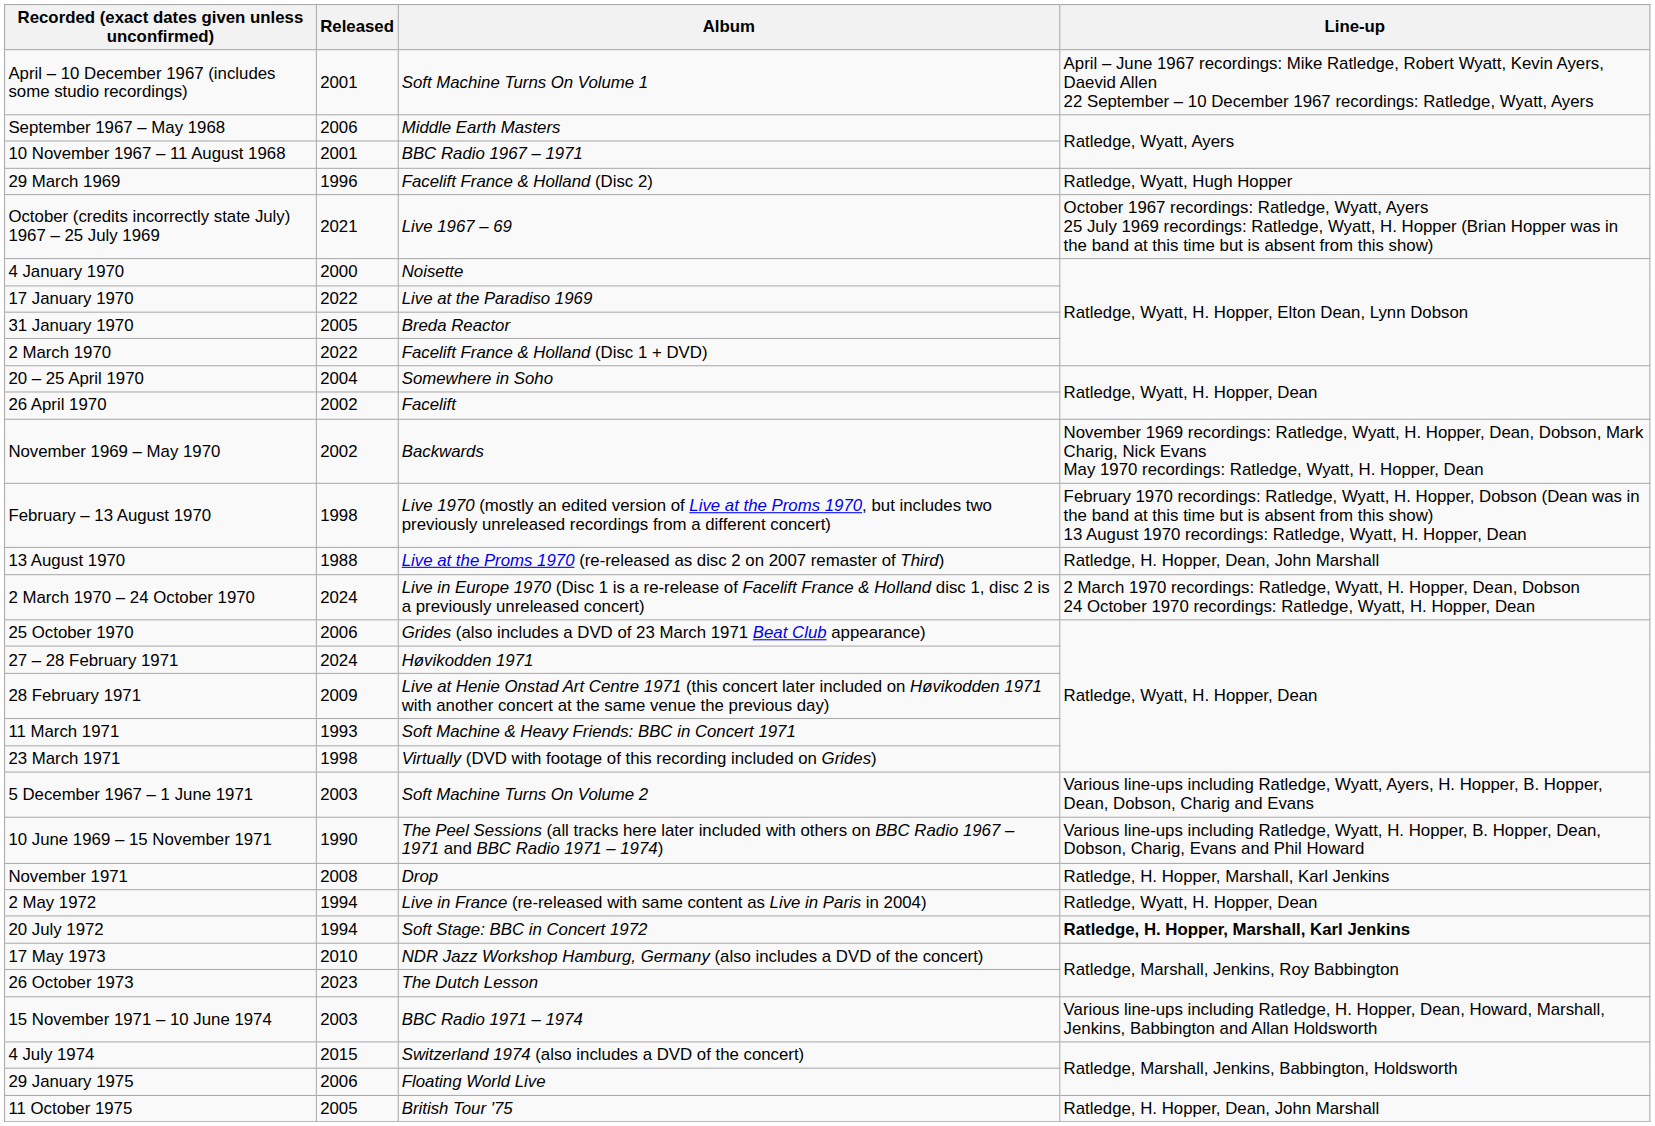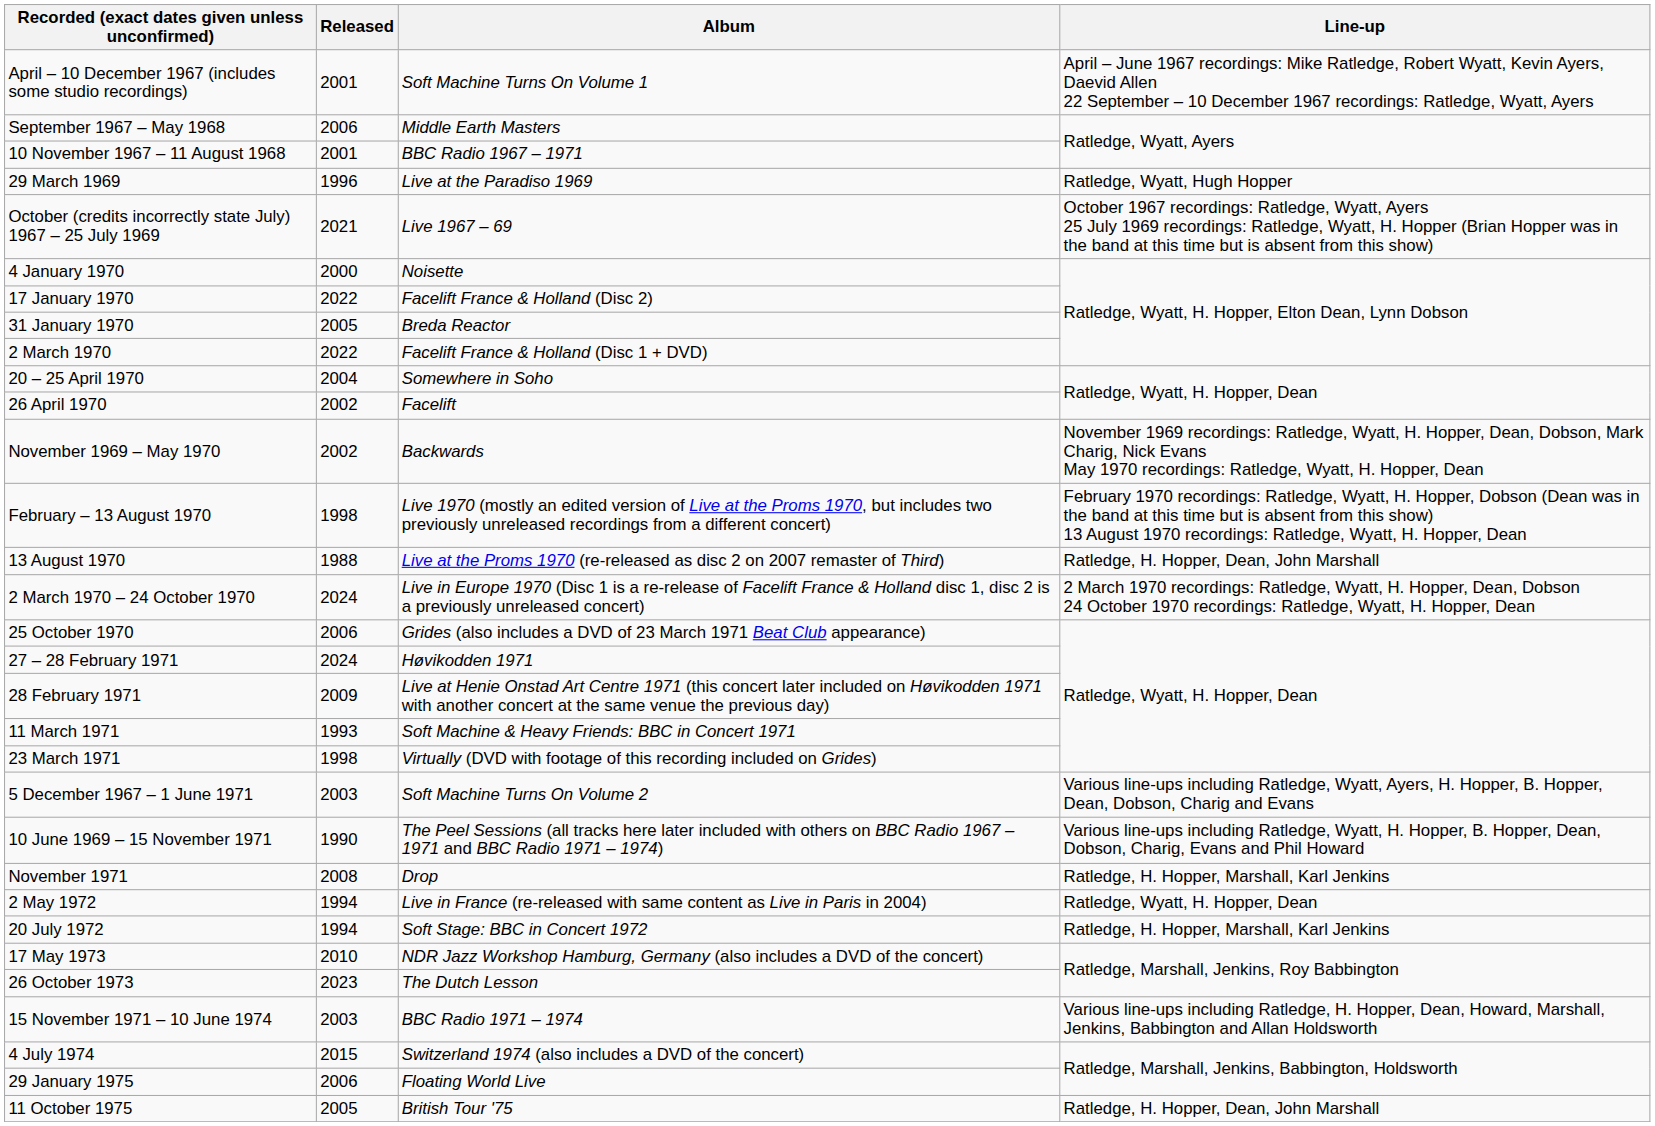 <table class="wikitable sortable">
 <tr>
 <th>Recorded (exact dates given unless unconfirmed)</th>
 <th>Released</th>
 <th>Album</th>
 <th>Line-up</th>
 </tr>
 <tr>
 <td>April – 10 December 1967 (includes some studio recordings)</td>
 <td>2001</td>
 <td><em>Soft Machine Turns On Volume 1</em></td>
 <td>April – June 1967 recordings: Mike Ratledge, Robert Wyatt, Kevin Ayers, Daevid Allen<br>22 September – 10 December 1967 recordings: Ratledge, Wyatt, Ayers</td>
 </tr>
 <tr>
 <td>September 1967 – May 1968</td>
 <td>2006</td>
 <td><em>Middle Earth Masters</em></td>
 <td rowspan="2">Ratledge, Wyatt, Ayers</td>
 </tr>
 <tr>
 <td>10 November 1967 – 11 August 1968</td>
 <td>2001</td>
 <td><em>BBC Radio 1967 – 1971</em></td>
 </tr>
 <tr>
 <td>29 March 1969</td>
 <td>1996</td>
-<td><em>Facelift France & Holland</em> (Disc 2)</td>
+<td><em>Live at the Paradiso 1969</em></td>
 <td>Ratledge, Wyatt, Hugh Hopper</td>
 </tr>
 <tr>
 <td>October (credits incorrectly state July) 1967 – 25 July 1969</td>
 <td>2021</td>
 <td><em>Live 1967 – 69</em></td>
 <td>October 1967 recordings: Ratledge, Wyatt, Ayers<br>25 July 1969 recordings: Ratledge, Wyatt, H. Hopper (Brian Hopper was in the band at this time but is absent from this show)</td>
 </tr>
 <tr>
 <td>4 January 1970</td>
 <td>2000</td>
 <td><em>Noisette</em></td>
 <td rowspan="4">Ratledge, Wyatt, H. Hopper, Elton Dean, Lynn Dobson</td>
 </tr>
 <tr>
 <td>17 January 1970</td>
 <td>2022</td>
-<td><em>Live at the Paradiso 1969</em></td>
+<td><em>Facelift France & Holland</em> (Disc 2)</td>
 </tr>
 <tr>
 <td>31 January 1970</td>
 <td>2005</td>
 <td><em>Breda Reactor</em></td>
 </tr>
 <tr>
 <td>2 March 1970</td>
 <td>2022</td>
 <td><em>Facelift France & Holland</em> (Disc 1 + DVD)</td>
 </tr>
 <tr>
 <td>20 – 25 April 1970</td>
 <td>2004</td>
 <td><em>Somewhere in Soho</em></td>
 <td rowspan="2">Ratledge, Wyatt, H. Hopper, Dean</td>
 </tr>
 <tr>
 <td>26 April 1970</td>
 <td>2002</td>
 <td><em>Facelift</em></td>
 </tr>
 <tr>
 <td>November 1969 – May 1970</td>
 <td>2002</td>
 <td><em>Backwards</em></td>
 <td>November 1969 recordings: Ratledge, Wyatt, H. Hopper, Dean, Dobson, Mark Charig, Nick Evans<br>May 1970 recordings: Ratledge, Wyatt, H. Hopper, Dean</td>
 </tr>
 <tr>
 <td>February – 13 August 1970</td>
 <td>1998</td>
 <td><em>Live 1970</em> (mostly an edited version of <em><a href='#'>Live at the Proms 1970</a></em>, but includes two previously unreleased recordings from a different concert)</td>
 <td>February 1970 recordings: Ratledge, Wyatt, H. Hopper, Dobson (Dean was in the band at this time but is absent from this show)<br>13 August 1970 recordings: Ratledge, Wyatt, H. Hopper, Dean</td>
 </tr>
 <tr>
 <td>13 August 1970</td>
 <td>1988</td>
 <td><em><a href='#'>Live at the Proms 1970</a></em> (re-released as disc 2 on 2007 remaster of <em>Third</em>)</td>
 <td>Ratledge, H. Hopper, Dean, John Marshall</td>
 </tr>
 <tr>
 <td>2 March 1970 – 24 October 1970</td>
 <td>2024</td>
 <td><em>Live in Europe 1970</em> (Disc 1 is a re-release of <em>Facelift France & Holland</em> disc 1, disc 2 is a previously unreleased concert)</td>
 <td>2 March 1970 recordings: Ratledge, Wyatt, H. Hopper, Dean, Dobson<br>24 October 1970 recordings: Ratledge, Wyatt, H. Hopper, Dean</td>
 </tr>
 <tr>
 <td>25 October 1970</td>
 <td>2006</td>
 <td><em>Grides</em> (also includes a DVD of 23 March 1971 <em><a href='#'>Beat Club</a></em> appearance)</td>
 <td rowspan="5">Ratledge, Wyatt, H. Hopper, Dean</td>
 </tr>
 <tr>
 <td>27 – 28 February 1971</td>
 <td>2024</td>
 <td><em>Høvikodden 1971</em></td>
 </tr>
 <tr>
 <td>28 February 1971</td>
 <td>2009</td>
 <td><em>Live at Henie Onstad Art Centre 1971</em> (this concert later included on <em>Høvikodden 1971</em> with another concert at the same venue the previous day)</td>
 </tr>
 <tr>
 <td>11 March 1971</td>
 <td>1993</td>
 <td><em>Soft Machine & Heavy Friends: BBC in Concert 1971</em></td>
 </tr>
 <tr>
 <td>23 March 1971</td>
 <td>1998</td>
 <td><em>Virtually</em> (DVD with footage of this recording included on <em>Grides</em>)</td>
 </tr>
 <tr>
 <td>5 December 1967 – 1 June 1971</td>
 <td>2003</td>
 <td><em>Soft Machine Turns On Volume 2</em></td>
 <td>Various line-ups including Ratledge, Wyatt, Ayers, H. Hopper, B. Hopper, Dean, Dobson, Charig and Evans</td>
 </tr>
 <tr>
 <td>10 June 1969 – 15 November 1971</td>
 <td>1990</td>
 <td><em>The Peel Sessions</em> (all tracks here later included with others on <em>BBC Radio 1967 – 1971</em> and <em>BBC Radio 1971 – 1974</em>)</td>
 <td>Various line-ups including Ratledge, Wyatt, H. Hopper, B. Hopper, Dean, Dobson, Charig, Evans and Phil Howard</td>
 </tr>
 <tr>
 <td>November 1971</td>
 <td>2008</td>
 <td><em>Drop</em></td>
 <td>Ratledge, H. Hopper, Marshall, Karl Jenkins</td>
 </tr>
 <tr>
 <td>2 May 1972</td>
 <td>1994</td>
 <td><em>Live in France</em> (re-released with same content as <em>Live in Paris</em> in 2004)</td>
 <td>Ratledge, Wyatt, H. Hopper, Dean</td>
 </tr>
 <tr>
 <td>20 July 1972</td>
 <td>1994</td>
 <td><em>Soft Stage: BBC in Concert 1972</em></td>
-<td><strong>Ratledge, H. Hopper, Marshall, Karl Jenkins</strong></td>
+<td>Ratledge, H. Hopper, Marshall, Karl Jenkins</td>
 </tr>
 <tr>
 <td>17 May 1973</td>
 <td>2010</td>
 <td><em>NDR Jazz Workshop Hamburg, Germany</em> (also includes a DVD of the concert)</td>
 <td rowspan="2">Ratledge, Marshall, Jenkins, Roy Babbington</td>
 </tr>
 <tr>
 <td>26 October 1973</td>
 <td>2023</td>
 <td><em>The Dutch Lesson</em></td>
 </tr>
 <tr>
 <td>15 November 1971 – 10 June 1974</td>
 <td>2003</td>
 <td><em>BBC Radio 1971 – 1974</em></td>
 <td>Various line-ups including Ratledge, H. Hopper, Dean, Howard, Marshall, Jenkins, Babbington and Allan Holdsworth</td>
 </tr>
 <tr>
 <td>4 July 1974</td>
 <td>2015</td>
 <td><em>Switzerland 1974</em> (also includes a DVD of the concert)</td>
 <td rowspan="2">Ratledge, Marshall, Jenkins, Babbington, Holdsworth</td>
 </tr>
 <tr>
 <td>29 January 1975</td>
 <td>2006</td>
 <td><em>Floating World Live</em></td>
 </tr>
 <tr>
 <td>11 October 1975</td>
 <td>2005</td>
 <td><em>British Tour '75</em></td>
 <td>Ratledge, H. Hopper, Dean, John Marshall</td>
 </tr>
 </table>
